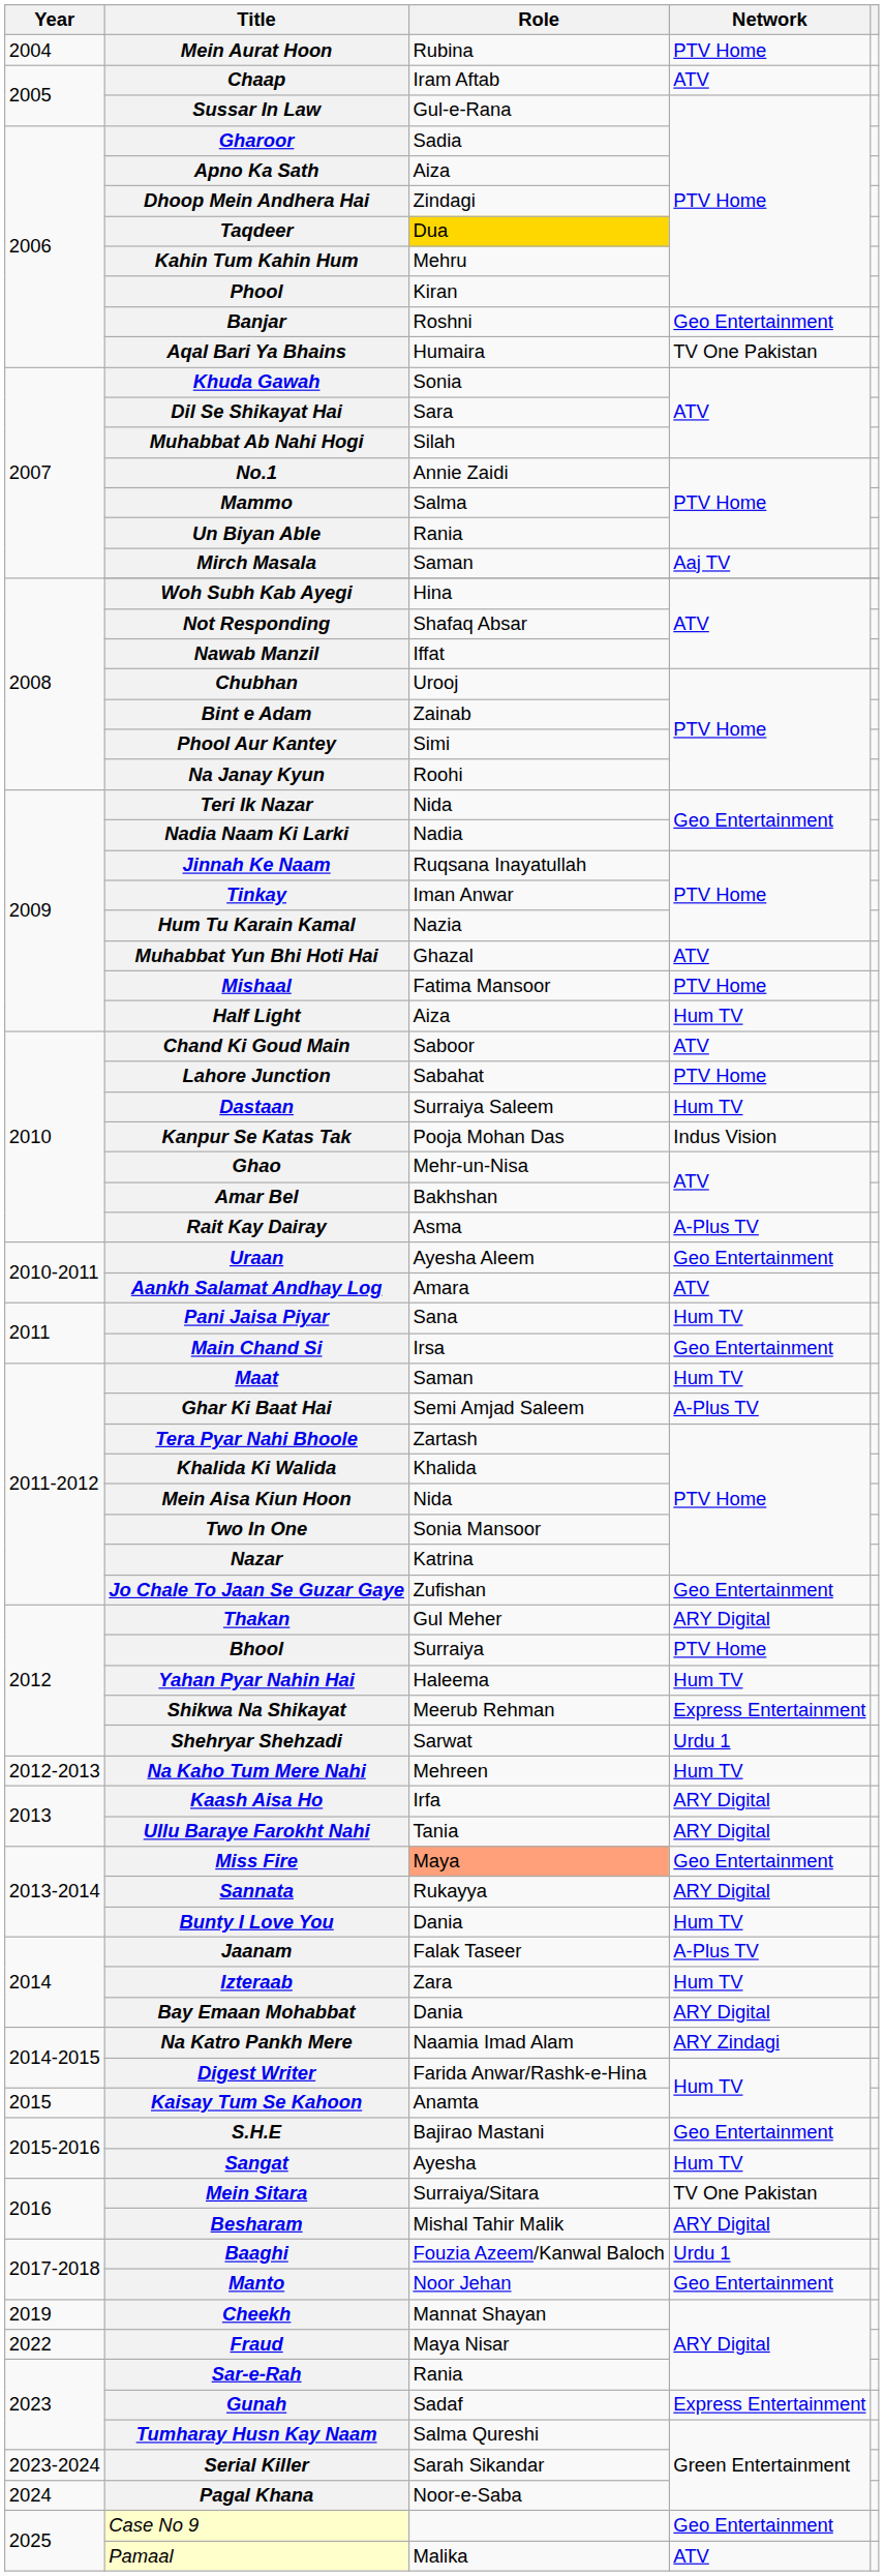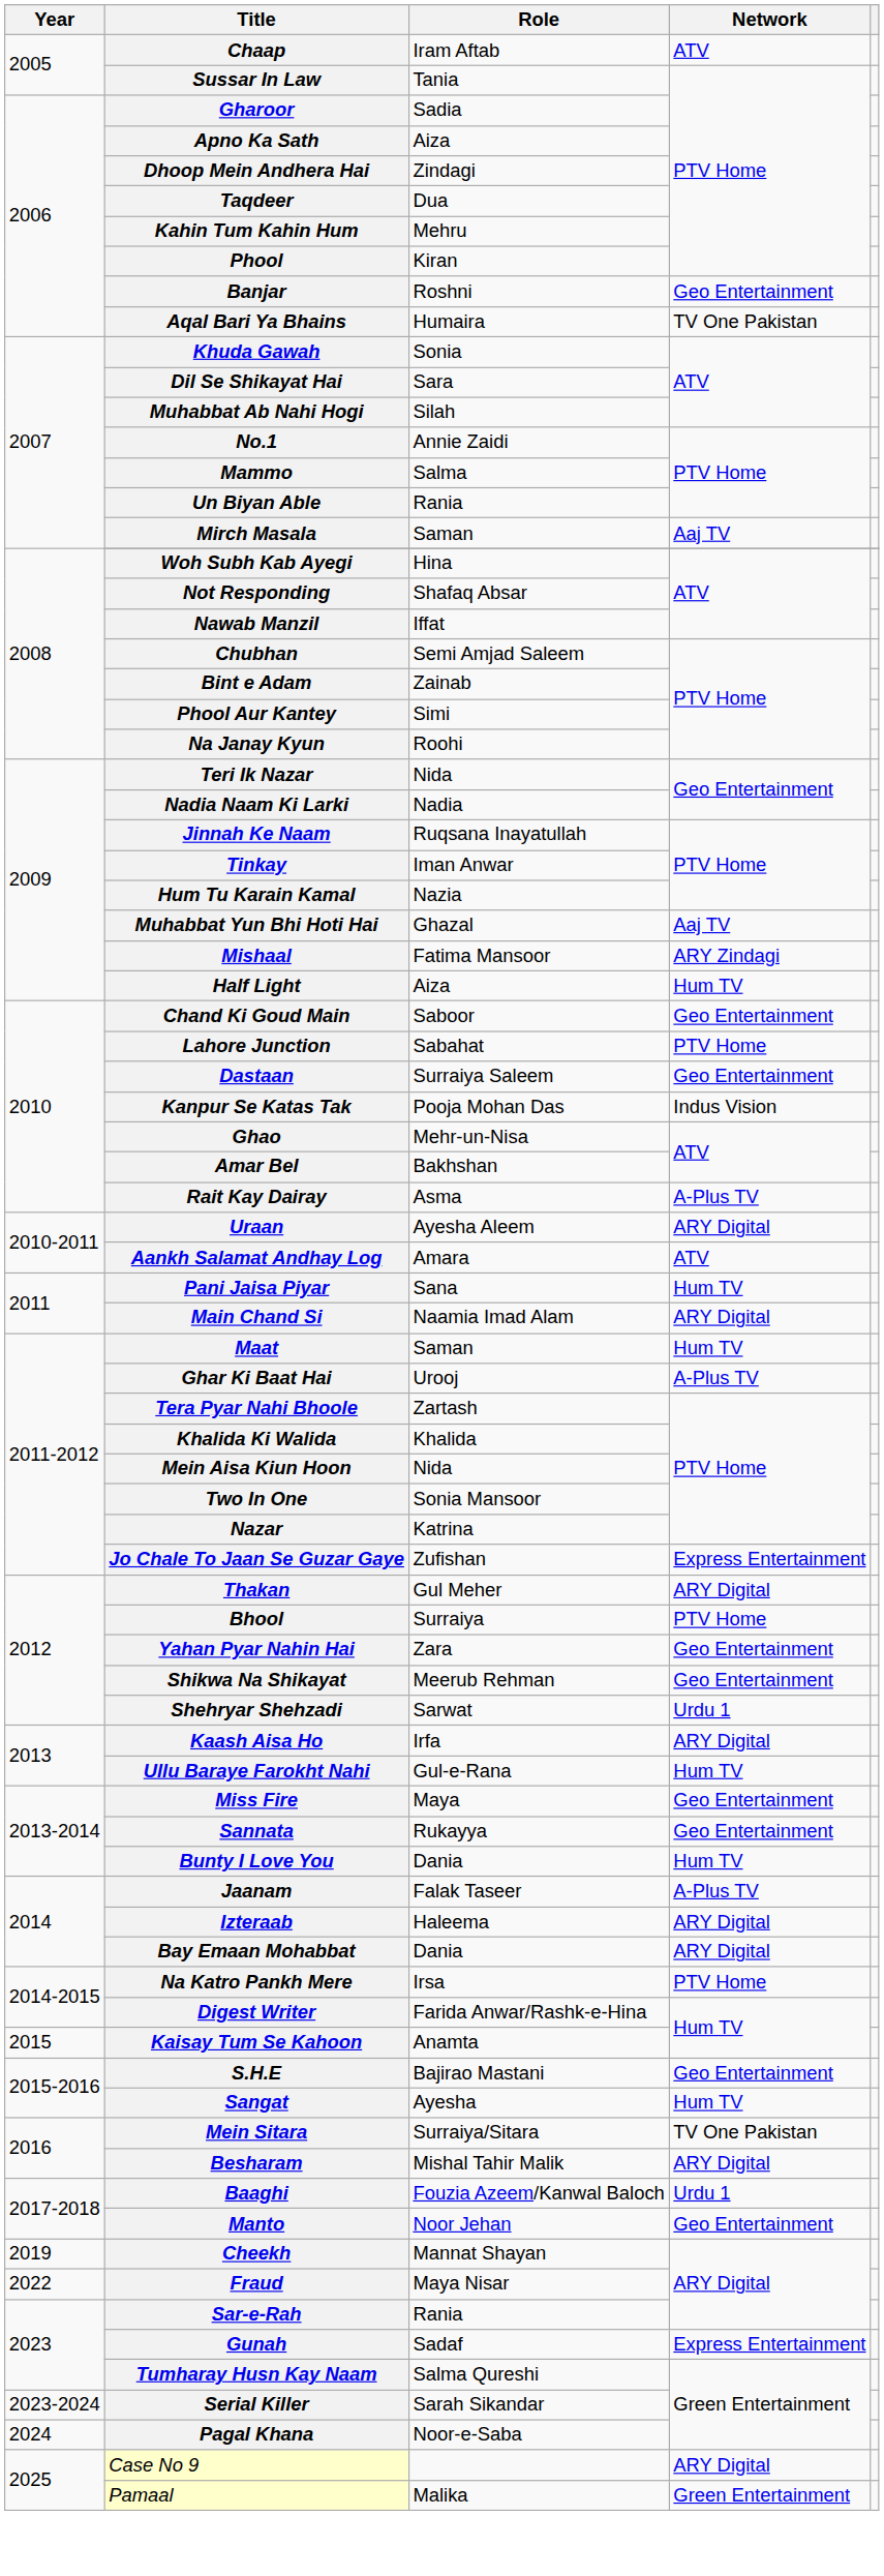 <table class="wikitable sortable plainrowheaders">
 <tr style="background:#ccc; text-align:center;">
 <th scope="col">Year</th>
 <th scope="col">Title</th>
 <th scope="col">Role</th>
 <th scope="col" class="unsortable">Network</th>
 <th scope="col" class="unsortable"></th>
-</tr>
-<tr>
-<td>2004</td>
-<th scope="row"><em>Mein Aurat Hoon</em></th>
-<td>Rubina</td>
-<td><a href='#'>PTV Home</a></td>
-<td></td>
 </tr>
 <tr>
 <td rowspan="2">2005</td>
 <th scope="row"><em>Chaap</em></th>
 <td>Iram Aftab</td>
 <td><a href='#'>ATV</a></td>
 <td></td>
 </tr>
 <tr>
 <th scope="row"><em>Sussar In Law</em></th>
-<td>Gul-e-Rana</td>
+<td>Tania</td>
 <td rowspan="7"><a href='#'>PTV Home</a></td>
 <td></td>
 </tr>
 <tr>
 <td rowspan="8">2006</td>
 <th scope="row"><em><a href='#'>Gharoor</a></em></th>
 <td>Sadia</td>
 <td></td>
 </tr>
 <tr>
 <th scope="row"><em>Apno Ka Sath</em></th>
 <td>Aiza</td>
 <td></td>
 </tr>
 <tr>
 <th scope="row"><em>Dhoop Mein Andhera Hai</em></th>
 <td>Zindagi</td>
 <td></td>
 </tr>
 <tr>
 <th scope="row"><em>Taqdeer</em></th>
-<td style="background: gold;">Dua</td>
+<td>Dua</td>
 <td></td>
 </tr>
 <tr>
 <th scope="row"><em>Kahin Tum Kahin Hum</em></th>
 <td>Mehru</td>
 <td></td>
 </tr>
 <tr>
 <th scope="row"><em>Phool</em></th>
 <td>Kiran</td>
 <td></td>
 </tr>
 <tr>
 <th scope="row"><em>Banjar</em></th>
 <td>Roshni</td>
 <td><a href='#'>Geo Entertainment</a></td>
 <td></td>
 </tr>
 <tr>
 <th scope="row"><em>Aqal Bari Ya Bhains</em></th>
 <td>Humaira</td>
 <td>TV One Pakistan</td>
 <td></td>
 </tr>
 <tr>
 <td rowspan="7">2007</td>
 <th scope="row"><em><a href='#'>Khuda Gawah</a></em></th>
 <td>Sonia</td>
 <td rowspan="3"><a href='#'>ATV</a></td>
 <td></td>
 </tr>
 <tr>
 <th scope="row"><em>Dil Se Shikayat Hai</em></th>
 <td>Sara</td>
 <td></td>
 </tr>
 <tr>
 <th scope="row"><em>Muhabbat Ab Nahi Hogi</em></th>
 <td>Silah</td>
 <td></td>
 </tr>
 <tr>
 <th scope="row"><em>No.1</em></th>
 <td>Annie Zaidi</td>
 <td rowspan="3"><a href='#'>PTV Home</a></td>
 <td></td>
 </tr>
 <tr>
 <th scope="row"><em>Mammo</em></th>
 <td>Salma</td>
 <td></td>
 </tr>
 <tr>
 <th scope="row"><em>Un Biyan Able</em></th>
 <td>Rania</td>
 <td></td>
 </tr>
 <tr>
 <th scope="row"><em>Mirch Masala</em></th>
 <td>Saman</td>
 <td><a href='#'>Aaj TV</a></td>
 <td></td>
 </tr>
 <tr>
 <td rowspan="8">2008</td>
 </tr>
 <tr>
 <th scope="row"><em>Woh Subh Kab Ayegi</em></th>
 <td>Hina</td>
 <td rowspan="3"><a href='#'>ATV</a></td>
 <td></td>
 </tr>
 <tr>
 <th scope="row"><em>Not Responding</em></th>
 <td>Shafaq Absar</td>
 <td></td>
 </tr>
 <tr>
 <th scope="row"><em>Nawab Manzil</em></th>
 <td>Iffat</td>
 <td></td>
 </tr>
 <tr>
 <th scope="row"><em>Chubhan</em></th>
-<td>Urooj</td>
+<td>Semi Amjad Saleem</td>
 <td rowspan="4"><a href='#'>PTV Home</a></td>
 <td></td>
 </tr>
 <tr>
 <th scope="row"><em>Bint e Adam</em></th>
 <td>Zainab</td>
 <td></td>
 </tr>
 <tr>
 <th scope="row"><em>Phool Aur Kantey</em></th>
 <td>Simi</td>
 <td></td>
 </tr>
 <tr>
 <th scope="row"><em>Na Janay Kyun</em></th>
 <td>Roohi</td>
 <td></td>
 </tr>
 <tr>
 <td rowspan="8">2009</td>
 <th scope="row"><em>Teri Ik Nazar</em></th>
 <td>Nida</td>
 <td rowspan="2"><a href='#'>Geo Entertainment</a></td>
 <td></td>
 </tr>
 <tr>
 <th scope="row"><em>Nadia Naam Ki Larki</em></th>
 <td>Nadia</td>
 <td></td>
 </tr>
 <tr>
 <th scope="row"><em><a href='#'>Jinnah Ke Naam</a></em></th>
 <td>Ruqsana Inayatullah</td>
 <td rowspan="3"><a href='#'>PTV Home</a></td>
 <td></td>
 </tr>
 <tr>
 <th scope="row"><em><a href='#'>Tinkay</a></em></th>
 <td>Iman Anwar</td>
 <td></td>
 </tr>
 <tr>
 <th scope="row"><em>Hum Tu Karain Kamal</em></th>
 <td>Nazia</td>
 <td></td>
 </tr>
 <tr>
 <th scope="row"><em>Muhabbat Yun Bhi Hoti Hai</em></th>
 <td>Ghazal</td>
-<td><a href='#'>ATV</a></td>
+<td><a href='#'>Aaj TV</a></td>
 <td></td>
 </tr>
 <tr>
 <th scope="row"><em><a href='#'>Mishaal</a></em></th>
 <td>Fatima Mansoor</td>
-<td><a href='#'>PTV Home</a></td>
+<td><a href='#'>ARY Zindagi</a></td>
 <td></td>
 </tr>
 <tr>
 <th scope="row"><em>Half Light</em></th>
 <td>Aiza</td>
 <td><a href='#'>Hum TV</a></td>
 <td></td>
 </tr>
 <tr>
 <td rowspan="7">2010</td>
 <th scope="row"><em>Chand Ki Goud Main</em></th>
 <td>Saboor</td>
-<td><a href='#'>ATV</a></td>
+<td><a href='#'>Geo Entertainment</a></td>
 <td></td>
 </tr>
 <tr>
 <th scope="row"><em>Lahore Junction</em></th>
 <td>Sabahat</td>
 <td><a href='#'>PTV Home</a></td>
 <td></td>
 </tr>
 <tr>
 <th scope="row"><em><a href='#'>Dastaan</a></em></th>
 <td>Surraiya Saleem</td>
-<td><a href='#'>Hum TV</a></td>
+<td><a href='#'>Geo Entertainment</a></td>
 <td></td>
 </tr>
 <tr>
 <th scope="row"><em>Kanpur Se Katas Tak</em></th>
 <td>Pooja Mohan Das</td>
 <td>Indus Vision</td>
 <td></td>
 </tr>
 <tr>
 <th scope="row"><em>Ghao</em></th>
 <td>Mehr-un-Nisa</td>
 <td rowspan="2"><a href='#'>ATV</a></td>
 <td></td>
 </tr>
 <tr>
 <th scope="row"><em>Amar Bel</em></th>
 <td>Bakhshan</td>
 <td></td>
 </tr>
 <tr>
 <th scope="row"><em>Rait Kay Dairay</em></th>
 <td>Asma</td>
 <td><a href='#'>A-Plus TV</a></td>
 <td></td>
 </tr>
 <tr>
 <td rowspan="2">2010-2011</td>
 <th scope="row"><em><a href='#'>Uraan</a></em></th>
 <td>Ayesha Aleem</td>
-<td><a href='#'>Geo Entertainment</a></td>
+<td><a href='#'>ARY Digital</a></td>
 <td></td>
 </tr>
 <tr>
 <th scope="row"><em><a href='#'>Aankh Salamat Andhay Log</a></em></th>
 <td>Amara</td>
 <td><a href='#'>ATV</a></td>
 <td></td>
 </tr>
 <tr>
 <td rowspan="2">2011</td>
 <th scope="row"><em><a href='#'>Pani Jaisa Piyar</a></em></th>
 <td>Sana</td>
 <td><a href='#'>Hum TV</a></td>
 <td></td>
 </tr>
 <tr>
 <th scope="row"><em><a href='#'>Main Chand Si</a></em></th>
-<td>Irsa</td>
-<td><a href='#'>Geo Entertainment</a></td>
+<td>Naamia Imad Alam</td>
+<td><a href='#'>ARY Digital</a></td>
 <td></td>
 </tr>
 <tr>
 <td rowspan="8">2011-2012</td>
 <th scope="row"><em><a href='#'>Maat</a></em></th>
 <td>Saman</td>
 <td><a href='#'>Hum TV</a></td>
 <td></td>
 </tr>
 <tr>
 <th scope="row"><em>Ghar Ki Baat Hai</em></th>
-<td>Semi Amjad Saleem</td>
+<td>Urooj</td>
 <td><a href='#'>A-Plus TV</a></td>
 <td></td>
 </tr>
 <tr>
 <th scope="row"><em><a href='#'>Tera Pyar Nahi Bhoole</a></em></th>
 <td>Zartash</td>
 <td rowspan="5"><a href='#'>PTV Home</a></td>
 <td></td>
 </tr>
 <tr>
 <th scope="row"><em>Khalida Ki Walida</em></th>
 <td>Khalida</td>
 <td></td>
 </tr>
 <tr>
 <th scope="row"><em>Mein Aisa Kiun Hoon</em></th>
 <td>Nida</td>
 <td></td>
 </tr>
 <tr>
 <th scope="row"><em>Two In One</em></th>
 <td>Sonia Mansoor</td>
 <td></td>
 </tr>
 <tr>
 <th scope="row"><em>Nazar</em></th>
 <td>Katrina</td>
 <td></td>
 </tr>
 <tr>
 <th scope="row"><em><a href='#'>Jo Chale To Jaan Se Guzar Gaye</a></em></th>
 <td>Zufishan</td>
-<td><a href='#'>Geo Entertainment</a></td>
+<td><a href='#'>Express Entertainment</a></td>
 <td></td>
 </tr>
 <tr>
 <td rowspan="5">2012</td>
 <th scope="row"><em><a href='#'>Thakan</a></em></th>
 <td>Gul Meher</td>
 <td><a href='#'>ARY Digital</a></td>
 <td></td>
 </tr>
 <tr>
 <th scope="row"><em>Bhool</em></th>
 <td>Surraiya</td>
 <td><a href='#'>PTV Home</a></td>
 <td></td>
 </tr>
 <tr>
 <th scope="row"><em><a href='#'>Yahan Pyar Nahin Hai</a></em></th>
-<td>Haleema</td>
-<td><a href='#'>Hum TV</a></td>
+<td>Zara</td>
+<td><a href='#'>Geo Entertainment</a></td>
 <td></td>
 </tr>
 <tr>
 <th scope="row"><em>Shikwa Na Shikayat</em></th>
 <td>Meerub Rehman</td>
-<td><a href='#'>Express Entertainment</a></td>
+<td><a href='#'>Geo Entertainment</a></td>
 <td></td>
 </tr>
 <tr>
 <th scope="row"><em>Shehryar Shehzadi</em></th>
 <td>Sarwat</td>
 <td><a href='#'>Urdu 1</a></td>
-<td></td>
-</tr>
-<tr>
-<td>2012-2013</td>
-<th scope="row"><em><a href='#'>Na Kaho Tum Mere Nahi</a></em></th>
-<td>Mehreen</td>
-<td><a href='#'>Hum TV</a></td>
 <td></td>
 </tr>
 <tr>
 <td rowspan="2">2013</td>
 <th scope="row"><em><a href='#'>Kaash Aisa Ho</a></em></th>
 <td>Irfa</td>
 <td><a href='#'>ARY Digital</a></td>
 <td></td>
 </tr>
 <tr>
 <th scope="row"><em><a href='#'>Ullu Baraye Farokht Nahi</a></em></th>
-<td>Tania</td>
-<td><a href='#'>ARY Digital</a></td>
+<td>Gul-e-Rana</td>
+<td><a href='#'>Hum TV</a></td>
 <td></td>
 </tr>
 <tr>
 <td rowspan="3">2013-2014</td>
 <th scope="row"><em><a href='#'>Miss Fire</a></em></th>
-<td style="background: lightsalmon;">Maya</td>
+<td>Maya</td>
 <td><a href='#'>Geo Entertainment</a></td>
 <td></td>
 </tr>
 <tr>
 <th scope="row"><em><a href='#'>Sannata</a></em></th>
 <td>Rukayya</td>
-<td><a href='#'>ARY Digital</a></td>
+<td><a href='#'>Geo Entertainment</a></td>
 <td></td>
 </tr>
 <tr>
 <th scope="row"><em><a href='#'>Bunty I Love You</a></em></th>
 <td>Dania</td>
 <td><a href='#'>Hum TV</a></td>
 <td></td>
 </tr>
 <tr>
 <td rowspan="3">2014</td>
 <th scope="row"><em>Jaanam</em></th>
 <td>Falak Taseer</td>
 <td><a href='#'>A-Plus TV</a></td>
 <td></td>
 </tr>
 <tr>
 <th scope="row"><em><a href='#'>Izteraab</a></em></th>
-<td>Zara</td>
-<td><a href='#'>Hum TV</a></td>
+<td>Haleema</td>
+<td><a href='#'>ARY Digital</a></td>
 <td></td>
 </tr>
 <tr>
 <th scope="row"><em>Bay Emaan Mohabbat</em></th>
 <td>Dania</td>
 <td><a href='#'>ARY Digital</a></td>
 <td></td>
 </tr>
 <tr>
 <td rowspan="2">2014-2015</td>
 <th scope="row"><em>Na Katro Pankh Mere</em></th>
-<td>Naamia Imad Alam</td>
-<td><a href='#'>ARY Zindagi</a></td>
+<td>Irsa</td>
+<td><a href='#'>PTV Home</a></td>
 <td></td>
 </tr>
 <tr>
 <th scope="row"><em><a href='#'>Digest Writer</a></em></th>
 <td>Farida Anwar/Rashk-e-Hina</td>
 <td rowspan="2"><a href='#'>Hum TV</a></td>
 <td></td>
 </tr>
 <tr>
 <td>2015</td>
 <th scope="row"><em><a href='#'>Kaisay Tum Se Kahoon</a></em></th>
 <td>Anamta</td>
 <td></td>
 </tr>
 <tr>
 <td rowspan="2">2015-2016</td>
 <th scope="row"><em>S.H.E</em></th>
 <td>Bajirao Mastani</td>
 <td><a href='#'>Geo Entertainment</a></td>
 <td></td>
 </tr>
 <tr>
 <th scope="row"><em><a href='#'>Sangat</a></em></th>
 <td>Ayesha</td>
 <td><a href='#'>Hum TV</a></td>
 <td></td>
 </tr>
 <tr>
 <td rowspan="2">2016</td>
 <th scope="row"><em><a href='#'>Mein Sitara</a></em></th>
 <td>Surraiya/Sitara</td>
 <td>TV One Pakistan</td>
 <td></td>
 </tr>
 <tr>
 <th scope="row"><em><a href='#'>Besharam</a></em></th>
 <td>Mishal Tahir Malik</td>
 <td><a href='#'>ARY Digital</a></td>
 <td></td>
 </tr>
 <tr>
 <td rowspan="2">2017-2018</td>
 <th scope="row"><em><a href='#'>Baaghi</a></em></th>
 <td><a href='#'>Fouzia Azeem</a>/Kanwal Baloch</td>
 <td><a href='#'>Urdu 1</a></td>
 <td></td>
 </tr>
 <tr>
 <th scope="row"><em><a href='#'>Manto</a></em></th>
 <td><a href='#'>Noor Jehan</a></td>
 <td><a href='#'>Geo Entertainment</a></td>
 <td></td>
 </tr>
 <tr>
 <td>2019</td>
 <th scope="row"><em><a href='#'>Cheekh</a></em></th>
 <td>Mannat Shayan</td>
 <td rowspan="3"><a href='#'>ARY Digital</a></td>
 <td></td>
 </tr>
 <tr>
 <td>2022</td>
 <th scope="row"><em><a href='#'>Fraud</a></em></th>
 <td>Maya Nisar</td>
 <td></td>
 </tr>
 <tr>
 <td rowspan="3">2023</td>
 <th scope="row"><em><a href='#'>Sar-e-Rah</a></em></th>
 <td>Rania</td>
 <td></td>
 </tr>
 <tr>
 <th scope="row"><em><a href='#'>Gunah</a></em></th>
 <td>Sadaf</td>
 <td><a href='#'>Express Entertainment</a></td>
 <td></td>
 </tr>
 <tr>
 <th scope="row"><em><a href='#'>Tumharay Husn Kay Naam</a></em></th>
 <td>Salma Qureshi</td>
 <td rowspan="3">Green Entertainment</td>
 <td></td>
 </tr>
 <tr>
 <td>2023-2024</td>
 <th scope="row"><em>Serial Killer</em></th>
 <td>Sarah Sikandar</td>
 <td></td>
 </tr>
 <tr>
 <td>2024</td>
 <th scope="row"><em>Pagal Khana</em></th>
 <td>Noor-e-Saba</td>
 <td></td>
 </tr>
 <tr>
 <td rowspan="2">2025</td>
 <td style="background:#ffc;"><em>Case No 9</em> </td>
 <td></td>
-<td><a href='#'>Geo Entertainment</a></td>
+<td><a href='#'>ARY Digital</a></td>
 <td></td>
 </tr>
 <tr>
 <td style="background:#ffc;"><em>Pamaal</em> </td>
 <td>Malika</td>
-<td><a href='#'>ATV</a></td>
+<td><a href='#'>Green Entertainment</a></td>
 <td></td>
 </tr>
 </table>
